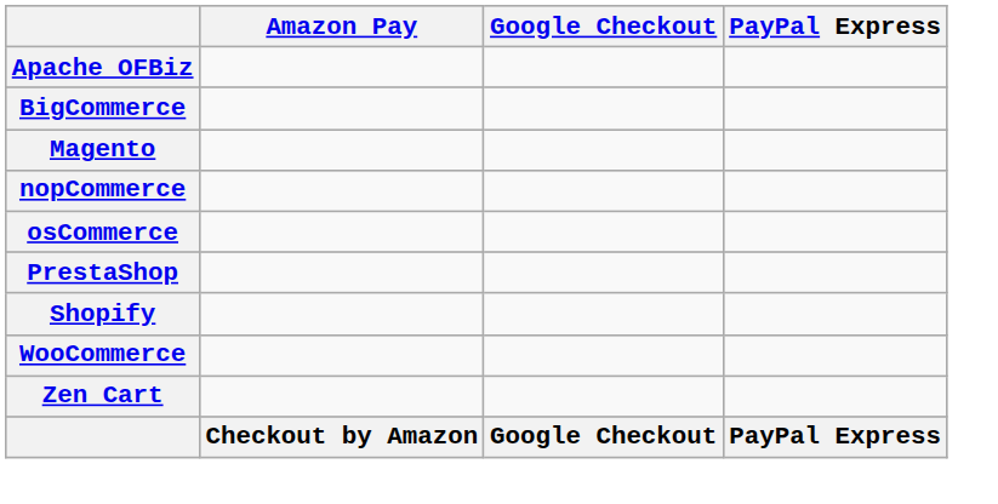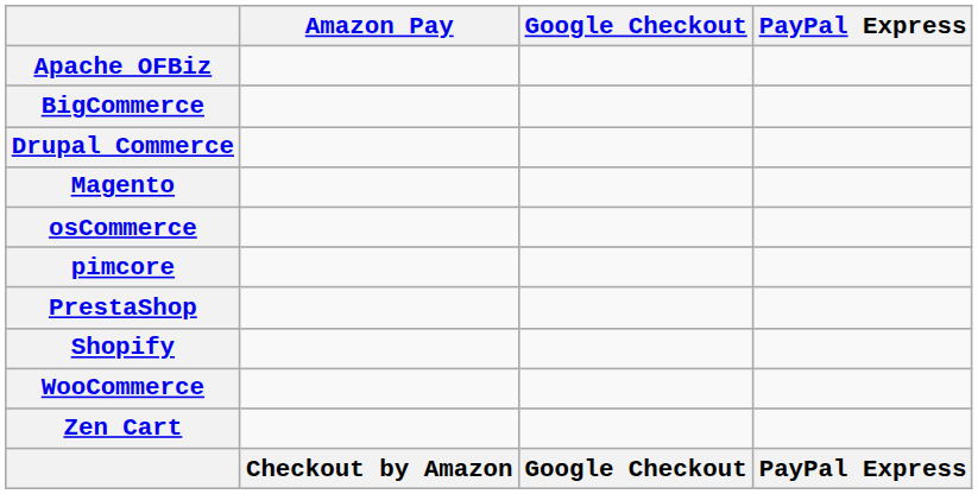 <table class="wikitable sortable">
 <tr>
 <th scope="row"></th>
 <th><a href='#'>Amazon Pay</a></th>
 <th><a href='#'>Google Checkout</a></th>
 <th><a href='#'>PayPal</a> Express</th>
 </tr>
 <tr>
 <th scope="row"><a href='#'>Apache OFBiz</a></th>
 <td></td>
 <td></td>
 <td></td>
 </tr>
 <tr>
 <th scope="row"><a href='#'>BigCommerce</a></th>
 <td></td>
 <td></td>
 <td></td>
 </tr>
 <tr>
+<th scope="row"><a href='#'>Drupal Commerce</a></th>
+<td></td>
+<td></td>
+<td></td>
+</tr>
+<tr>
 <th scope="row"><a href='#'>Magento</a></th>
 <td></td>
 <td></td>
 <td></td>
 </tr>
 <tr>
-<th scope="row"><a href='#'>nopCommerce</a></th>
+<th scope="row"><a href='#'>osCommerce</a></th>
 <td></td>
 <td></td>
 <td></td>
 </tr>
 <tr>
-<th scope="row"><a href='#'>osCommerce</a></th>
+<th scope="row"><a href='#'>pimcore</a></th>
 <td></td>
 <td></td>
 <td></td>
 </tr>
 <tr>
 <th scope="row"><a href='#'>PrestaShop</a></th>
 <td></td>
 <td></td>
 <td></td>
 </tr>
 <tr>
 <th scope="row"><a href='#'>Shopify</a></th>
 <td></td>
 <td></td>
 <td></td>
 </tr>
 <tr>
 <th scope="row"><a href='#'>WooCommerce</a></th>
 <td></td>
 <td></td>
 <td></td>
 </tr>
 <tr>
 <th scope="row"><a href='#'>Zen Cart</a></th>
 <td></td>
 <td></td>
 <td></td>
 </tr>
 <tr class="sortbottom">
 <th></th>
 <th>Checkout by Amazon</th>
 <th>Google Checkout</th>
 <th>PayPal Express</th>
 </tr>
 </table>
